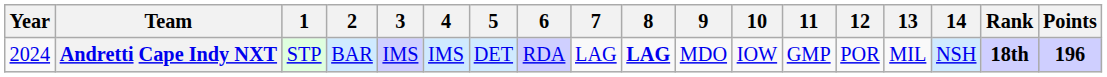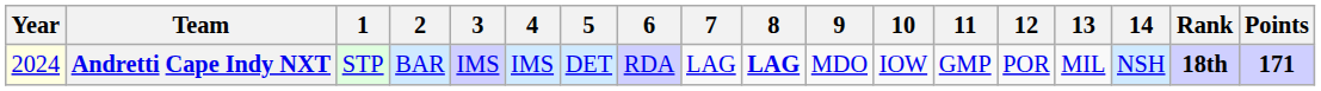 <table class="wikitable" style="text-align:center; font-size:85%">
 <tr>
 <th>Year</th>
 <th>Team</th>
 <th>1</th>
 <th>2</th>
 <th>3</th>
 <th>4</th>
 <th>5</th>
 <th>6</th>
 <th>7</th>
 <th>8</th>
 <th>9</th>
 <th>10</th>
 <th>11</th>
 <th>12</th>
 <th>13</th>
 <th>14</th>
 <th>Rank</th>
 <th>Points</th>
 </tr>
 <tr>
-<td><a href='#'>2024</a></td>
+<td style="background: lightyellow;"><a href='#'>2024</a></td>
 <th nowrap><a href='#'>Andretti</a> <a href='#'>Cape Indy NXT</a></th>
 <td style="background:#DFFFDF;"><a href='#'>STP</a><br></td>
 <td style="background:#CFEAFF;"><a href='#'>BAR</a><br></td>
 <td style="background:#CFCFFF;"><a href='#'>IMS</a><br></td>
 <td style="background:#CFEAFF;"><a href='#'>IMS</a><br></td>
 <td style="background:#CFEAFF;"><a href='#'>DET</a><br></td>
 <td style="background:#CFCFFF;"><a href='#'>RDA</a><br></td>
 <td><a href='#'>LAG</a></td>
 <td><strong><a href='#'>LAG</a></strong></td>
 <td><a href='#'>MDO</a></td>
 <td><a href='#'>IOW</a></td>
 <td><a href='#'>GMP</a></td>
 <td><a href='#'>POR</a></td>
 <td><a href='#'>MIL</a></td>
 <td style="background:#CFEAFF;"><a href='#'>NSH</a><br></td>
 <th style="background:#CFCFFF;">18th</th>
-<th style="background:#CFCFFF;">196</th>
+<th style="background:#CFCFFF;">171</th>
 </tr>
 </table>
